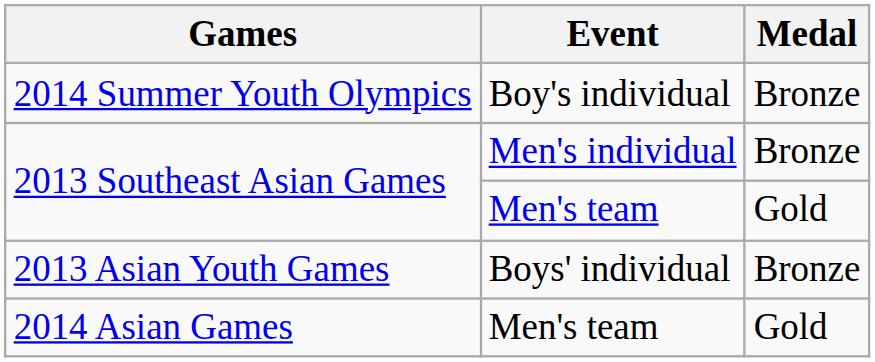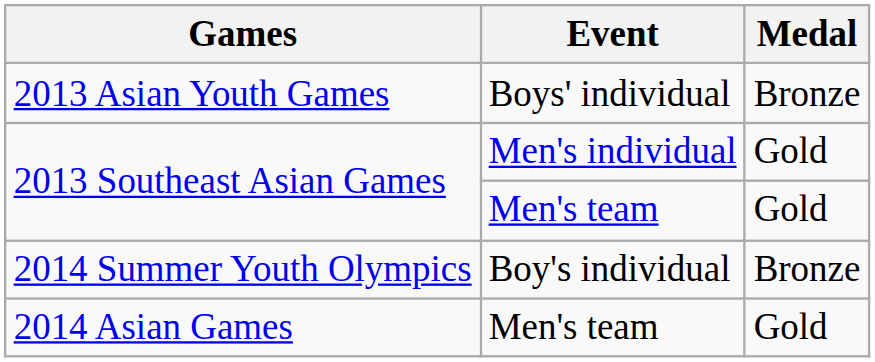 <table class=wikitable>
 <tr>
 <th>Games</th>
 <th>Event</th>
 <th>Medal</th>
 </tr>
 <tr>
-<td><a href='#'>2014 Summer Youth Olympics</a></td>
-<td>Boy's individual</td>
+<td><a href='#'>2013 Asian Youth Games</a></td>
+<td>Boys' individual</td>
 <td>Bronze</td>
 </tr>
 <tr>
 <td rowspan=2><a href='#'>2013 Southeast Asian Games</a></td>
 <td><a href='#'>Men's individual</a></td>
-<td>Bronze</td>
+<td>Gold</td>
 </tr>
 <tr>
 <td><a href='#'>Men's team</a></td>
 <td>Gold</td>
 </tr>
 <tr>
-<td><a href='#'>2013 Asian Youth Games</a></td>
-<td>Boys' individual</td>
+<td><a href='#'>2014 Summer Youth Olympics</a></td>
+<td>Boy's individual</td>
 <td>Bronze</td>
 </tr>
 <tr>
 <td><a href='#'>2014 Asian Games</a></td>
 <td>Men's team</td>
 <td>Gold</td>
 </tr>
 </table>
